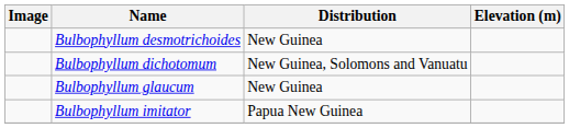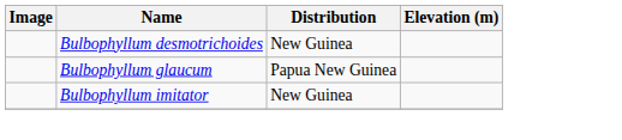 <table class="wikitable collapsible">
 <tr>
 <th>Image</th>
 <th>Name</th>
 <th>Distribution</th>
 <th>Elevation (m)</th>
 </tr>
 <tr>
 <td></td>
 <td><em><a href='#'>Bulbophyllum desmotrichoides</a></em> </td>
 <td>New Guinea</td>
 <td></td>
 </tr>
 <tr>
 <td></td>
-<td><em><a href='#'>Bulbophyllum dichotomum</a></em> </td>
-<td>New Guinea, Solomons and Vanuatu</td>
-<td></td>
-</tr>
-<tr>
-<td></td>
 <td><em><a href='#'>Bulbophyllum glaucum</a></em> </td>
-<td>New Guinea</td>
+<td>Papua New Guinea</td>
 <td></td>
 </tr>
 <tr>
 <td></td>
 <td><em><a href='#'>Bulbophyllum imitator</a></em> </td>
-<td>Papua New Guinea</td>
+<td>New Guinea</td>
 <td></td>
 </tr>
 <tr>
 </tr>
 </table>
